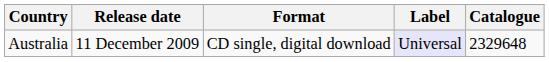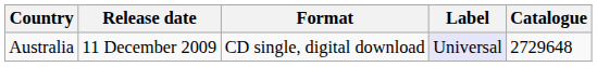 <table class="wikitable">
 <tr>
 <th>Country</th>
 <th>Release date</th>
 <th>Format</th>
 <th>Label</th>
 <th>Catalogue</th>
 </tr>
 <tr>
 <td>Australia</td>
 <td>11 December 2009</td>
 <td>CD single, digital download</td>
 <td style="background: lavender;">Universal</td>
-<td>2329648</td>
+<td>2729648</td>
 </tr>
 </table>
